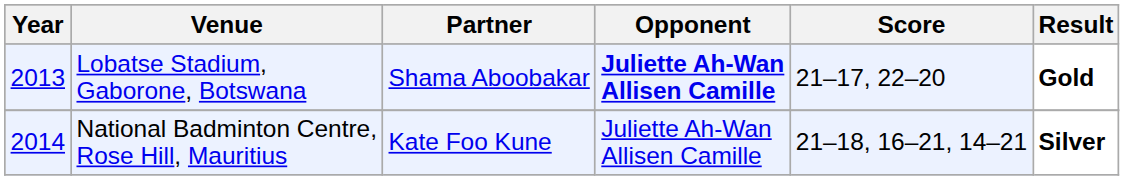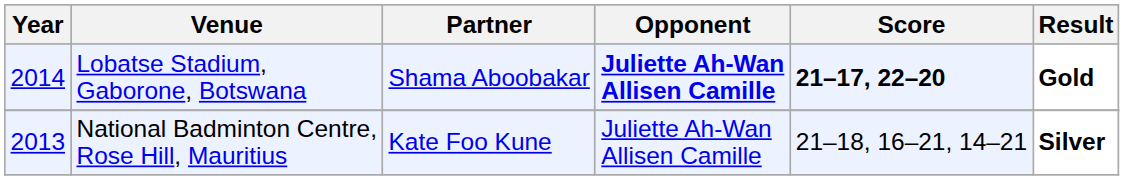 <table class="sortable wikitable" style="font-size: 90%;">
 <tr>
 <th>Year</th>
 <th>Venue</th>
 <th>Partner</th>
 <th>Opponent</th>
 <th>Score</th>
 <th>Result</th>
 </tr>
 <tr style="background:#ECF2FF">
-<td align="center"><a href='#'>2013</a></td>
+<td align="center"><a href='#'>2014</a></td>
 <td align="left"><a href='#'>Lobatse Stadium</a>,<br><a href='#'>Gaborone</a>, <a href='#'>Botswana</a></td>
 <td align="left"> <a href='#'>Shama Aboobakar</a></td>
 <td align="left"><strong> <a href='#'>Juliette Ah-Wan</a><br> <a href='#'>Allisen Camille</a></strong></td>
-<td align="left">21–17, 22–20</td>
+<td align="left"><strong>21–17, 22–20</strong></td>
 <td style="text-align:left; background:white"> <strong>Gold</strong></td>
 </tr>
 <tr>
 </tr>
 <tr style="background:#ECF2FF">
-<td align="center"><a href='#'>2014</a></td>
+<td align="center"><a href='#'>2013</a></td>
 <td align="left">National Badminton Centre,<br><a href='#'>Rose Hill</a>, <a href='#'>Mauritius</a></td>
 <td align="left"> <a href='#'>Kate Foo Kune</a></td>
 <td align="left"> <a href='#'>Juliette Ah-Wan</a><br> <a href='#'>Allisen Camille</a></td>
 <td align="left">21–18, 16–21, 14–21</td>
 <td style="text-align:left; background:white"> <strong>Silver</strong></td>
 </tr>
 </table>
